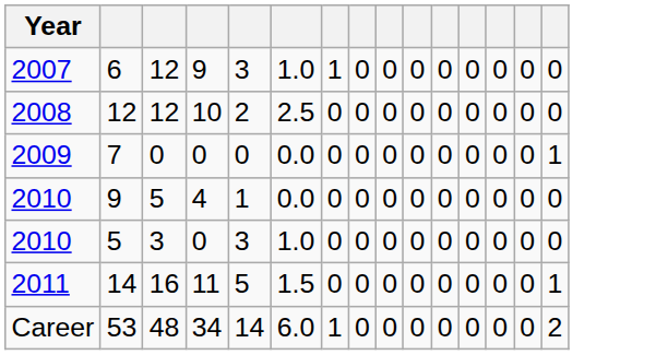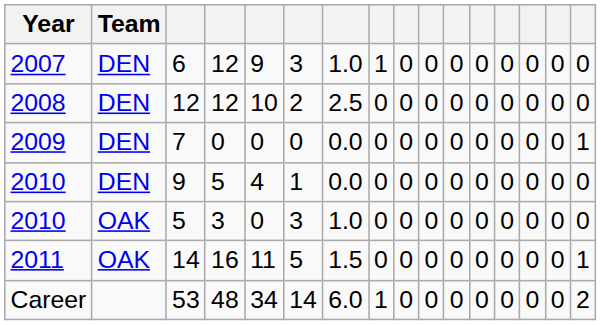 <table class="wikitable sortable">
 <tr>
 <th>Year</th>
+<th>Team</th>
 <th></th>
 <th></th>
 <th></th>
 <th></th>
 <th></th>
 <th></th>
 <th></th>
 <th></th>
 <th></th>
 <th></th>
 <th></th>
 <th></th>
 <th></th>
 <th></th>
 </tr>
 <tr>
 <td><a href='#'>2007</a></td>
+<td><a href='#'>DEN</a></td>
 <td>6</td>
 <td>12</td>
 <td>9</td>
 <td>3</td>
 <td>1.0</td>
 <td>1</td>
 <td>0</td>
 <td>0</td>
 <td>0</td>
 <td>0</td>
 <td>0</td>
 <td>0</td>
 <td>0</td>
 <td>0</td>
 </tr>
 <tr>
 <td><a href='#'>2008</a></td>
+<td><a href='#'>DEN</a></td>
 <td>12</td>
 <td>12</td>
 <td>10</td>
 <td>2</td>
 <td>2.5</td>
 <td>0</td>
 <td>0</td>
 <td>0</td>
 <td>0</td>
 <td>0</td>
 <td>0</td>
 <td>0</td>
 <td>0</td>
 <td>0</td>
 </tr>
 <tr>
 <td><a href='#'>2009</a></td>
+<td><a href='#'>DEN</a></td>
 <td>7</td>
 <td>0</td>
 <td>0</td>
 <td>0</td>
 <td>0.0</td>
 <td>0</td>
 <td>0</td>
 <td>0</td>
 <td>0</td>
 <td>0</td>
 <td>0</td>
 <td>0</td>
 <td>0</td>
 <td>1</td>
 </tr>
 <tr>
 <td><a href='#'>2010</a></td>
+<td><a href='#'>DEN</a></td>
 <td>9</td>
 <td>5</td>
 <td>4</td>
 <td>1</td>
 <td>0.0</td>
 <td>0</td>
 <td>0</td>
 <td>0</td>
 <td>0</td>
 <td>0</td>
 <td>0</td>
 <td>0</td>
 <td>0</td>
 <td>0</td>
 </tr>
 <tr>
 <td><a href='#'>2010</a></td>
+<td><a href='#'>OAK</a></td>
 <td>5</td>
 <td>3</td>
 <td>0</td>
 <td>3</td>
 <td>1.0</td>
 <td>0</td>
 <td>0</td>
 <td>0</td>
 <td>0</td>
 <td>0</td>
 <td>0</td>
 <td>0</td>
 <td>0</td>
 <td>0</td>
 </tr>
 <tr>
 <td><a href='#'>2011</a></td>
+<td><a href='#'>OAK</a></td>
 <td>14</td>
 <td>16</td>
 <td>11</td>
 <td>5</td>
 <td>1.5</td>
 <td>0</td>
 <td>0</td>
 <td>0</td>
 <td>0</td>
 <td>0</td>
 <td>0</td>
 <td>0</td>
 <td>0</td>
 <td>1</td>
 </tr>
 <tr class="sortbottom">
 <td>Career</td>
+<td></td>
 <td>53</td>
 <td>48</td>
 <td>34</td>
 <td>14</td>
 <td>6.0</td>
 <td>1</td>
 <td>0</td>
 <td>0</td>
 <td>0</td>
 <td>0</td>
 <td>0</td>
 <td>0</td>
 <td>0</td>
 <td>2</td>
 </tr>
 </table>
